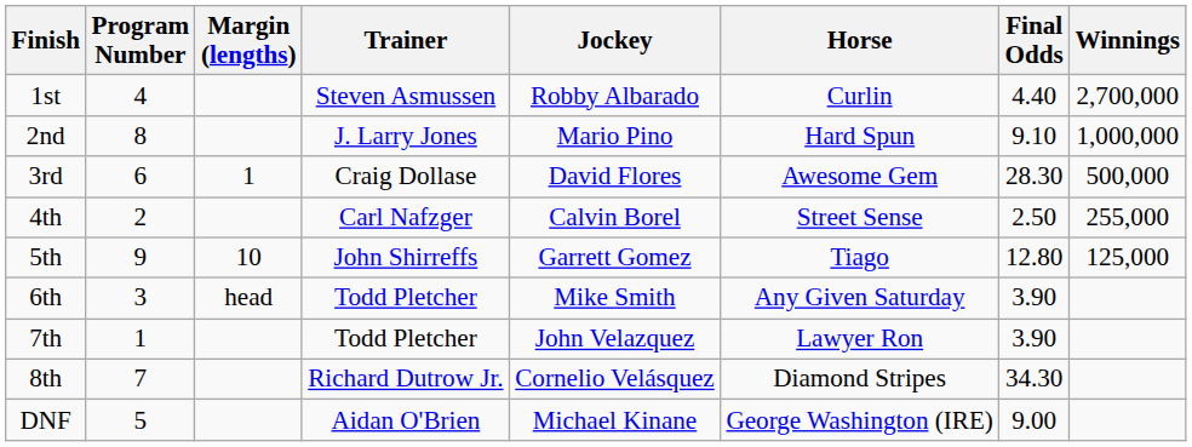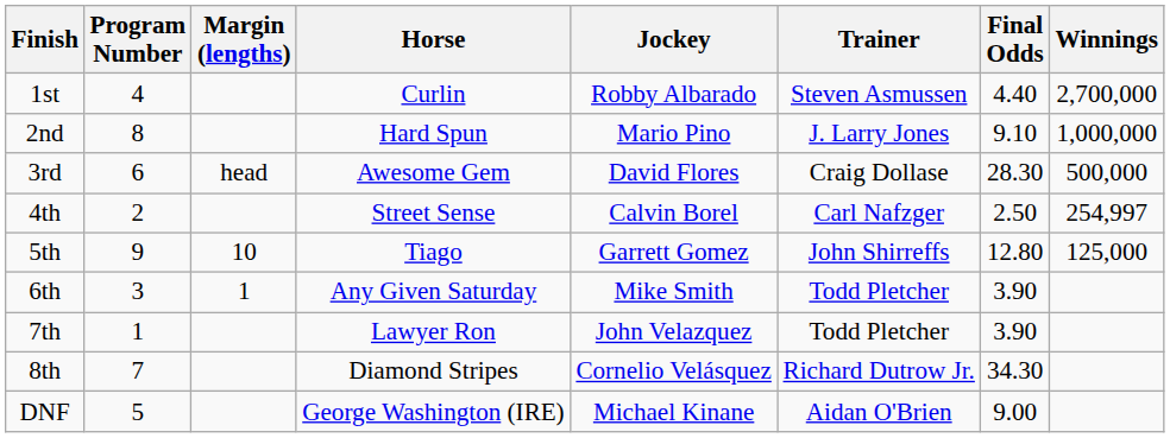 <table class="wikitable sortable" style="text-align:center">
 <tr>
 <th>Finish</th>
 <th>Program<br>Number</th>
 <th>Margin<br>(<a href='#'>lengths</a>)</th>
+<th>Horse</th>
+<th>Jockey</th>
 <th>Trainer</th>
-<th>Jockey</th>
-<th>Horse</th>
 <th>Final<br> Odds</th>
 <th>Winnings</th>
 </tr>
 <tr>
 <td>1st</td>
 <td>4</td>
 <td></td>
+<td><a href='#'>Curlin</a></td>
+<td><a href='#'>Robby Albarado</a></td>
 <td><a href='#'>Steven Asmussen</a></td>
-<td><a href='#'>Robby Albarado</a></td>
-<td><a href='#'>Curlin</a></td>
 <td>4.40</td>
 <td>2,700,000</td>
 </tr>
 <tr>
 <td>2nd</td>
 <td>8</td>
 <td></td>
+<td><a href='#'>Hard Spun</a></td>
+<td><a href='#'>Mario Pino</a></td>
 <td><a href='#'>J. Larry Jones</a></td>
-<td><a href='#'>Mario Pino</a></td>
-<td><a href='#'>Hard Spun</a></td>
 <td>9.10</td>
 <td>1,000,000</td>
 </tr>
 <tr>
 <td>3rd</td>
 <td>6</td>
-<td>1</td>
+<td>head</td>
+<td><a href='#'>Awesome Gem</a></td>
+<td><a href='#'>David Flores</a></td>
 <td>Craig Dollase</td>
-<td><a href='#'>David Flores</a></td>
-<td><a href='#'>Awesome Gem</a></td>
 <td>28.30</td>
 <td>500,000</td>
 </tr>
 <tr>
 <td>4th</td>
 <td>2</td>
 <td></td>
+<td><a href='#'>Street Sense</a></td>
+<td><a href='#'>Calvin Borel</a></td>
 <td><a href='#'>Carl Nafzger</a></td>
-<td><a href='#'>Calvin Borel</a></td>
-<td><a href='#'>Street Sense</a></td>
 <td>2.50</td>
-<td>255,000</td>
+<td>254,997</td>
 </tr>
 <tr>
 <td>5th</td>
 <td>9</td>
 <td>10</td>
+<td><a href='#'>Tiago</a></td>
+<td><a href='#'>Garrett Gomez</a></td>
 <td><a href='#'>John Shirreffs</a></td>
-<td><a href='#'>Garrett Gomez</a></td>
-<td><a href='#'>Tiago</a></td>
 <td>12.80</td>
 <td>125,000</td>
 </tr>
 <tr>
 <td>6th</td>
 <td>3</td>
-<td>head</td>
+<td>1</td>
+<td><a href='#'>Any Given Saturday</a></td>
+<td><a href='#'>Mike Smith</a></td>
 <td><a href='#'>Todd Pletcher</a></td>
-<td><a href='#'>Mike Smith</a></td>
-<td><a href='#'>Any Given Saturday</a></td>
 <td>3.90</td>
 <td></td>
 </tr>
 <tr>
 <td>7th</td>
 <td>1</td>
 <td></td>
+<td><a href='#'>Lawyer Ron</a></td>
+<td><a href='#'>John Velazquez</a></td>
 <td>Todd Pletcher</td>
-<td><a href='#'>John Velazquez</a></td>
-<td><a href='#'>Lawyer Ron</a></td>
 <td>3.90</td>
 <td></td>
 </tr>
 <tr>
 <td>8th</td>
 <td>7</td>
 <td></td>
+<td>Diamond Stripes</td>
+<td><a href='#'>Cornelio Velásquez</a></td>
 <td><a href='#'>Richard Dutrow Jr.</a></td>
-<td><a href='#'>Cornelio Velásquez</a></td>
-<td>Diamond Stripes</td>
 <td>34.30</td>
 <td></td>
 </tr>
 <tr>
 <td>DNF</td>
 <td>5</td>
 <td></td>
+<td><a href='#'>George Washington</a> (IRE)</td>
+<td><a href='#'>Michael Kinane</a></td>
 <td><a href='#'>Aidan O'Brien</a></td>
-<td><a href='#'>Michael Kinane</a></td>
-<td><a href='#'>George Washington</a> (IRE)</td>
 <td>9.00</td>
 <td></td>
 </tr>
 </table>
